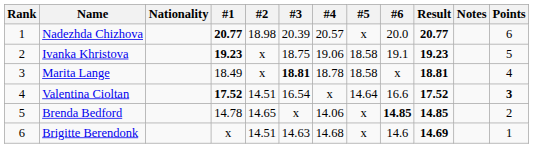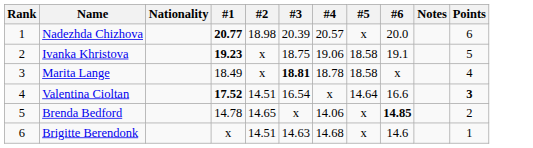 <table class="wikitable sortable" style="text-align:center">
 <tr>
 <th>Rank</th>
 <th>Name</th>
 <th>Nationality</th>
 <th>#1</th>
 <th>#2</th>
 <th>#3</th>
 <th>#4</th>
 <th>#5</th>
 <th>#6</th>
-<th>Result</th>
 <th>Notes</th>
 <th>Points</th>
 </tr>
 <tr>
 <td>1</td>
 <td align=left><a href='#'>Nadezhda Chizhova</a></td>
 <td align=left></td>
 <td><strong>20.77</strong></td>
 <td>18.98</td>
 <td>20.39</td>
 <td>20.57</td>
 <td>x</td>
 <td>20.0</td>
-<td><strong>20.77</strong></td>
 <td></td>
 <td>6</td>
 </tr>
 <tr>
 <td>2</td>
 <td align=left><a href='#'>Ivanka Khristova</a></td>
 <td align=left></td>
 <td><strong>19.23</strong></td>
 <td>x</td>
 <td>18.75</td>
 <td>19.06</td>
 <td>18.58</td>
 <td>19.1</td>
-<td><strong>19.23</strong></td>
 <td></td>
 <td>5</td>
 </tr>
 <tr>
 <td>3</td>
 <td align=left><a href='#'>Marita Lange</a></td>
 <td align=left></td>
 <td>18.49</td>
 <td>x</td>
 <td><strong>18.81</strong></td>
 <td>18.78</td>
 <td>18.58</td>
 <td>x</td>
-<td><strong>18.81</strong></td>
 <td></td>
 <td>4</td>
 </tr>
 <tr>
 <td>4</td>
 <td align=left><a href='#'>Valentina Cioltan</a></td>
 <td align=left></td>
 <td><strong>17.52</strong></td>
 <td>14.51</td>
 <td>16.54</td>
 <td>x</td>
 <td>14.64</td>
 <td>16.6</td>
-<td><strong>17.52</strong></td>
 <td></td>
 <td><strong>3</strong></td>
 </tr>
 <tr>
 <td>5</td>
 <td align=left><a href='#'>Brenda Bedford</a></td>
 <td align=left></td>
 <td>14.78</td>
 <td>14.65</td>
 <td>x</td>
 <td>14.06</td>
 <td>x</td>
-<td><strong>14.85</strong></td>
 <td><strong>14.85</strong></td>
 <td></td>
 <td>2</td>
 </tr>
 <tr>
 <td>6</td>
 <td align=left><a href='#'>Brigitte Berendonk</a></td>
 <td align=left></td>
 <td>x</td>
 <td>14.51</td>
 <td>14.63</td>
 <td>14.68</td>
 <td>x</td>
 <td>14.6</td>
-<td><strong>14.69</strong></td>
 <td></td>
 <td>1</td>
 </tr>
 </table>
